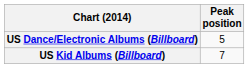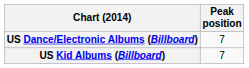 <table class="wikitable sortable plainrowheaders" style="text-align:center">
 <tr>
 <th scope="col">Chart (2014)</th>
 <th scope="col">Peak<br>position</th>
 </tr>
 <tr>
 <th scope="row">US <a href='#'>Dance/Electronic Albums</a> (<em><a href='#'>Billboard</a></em>)</th>
-<td>5</td>
+<td>7</td>
 </tr>
 <tr>
 <th scope="row">US <a href='#'>Kid Albums</a> (<em><a href='#'>Billboard</a></em>)</th>
 <td>7</td>
 </tr>
 </table>
